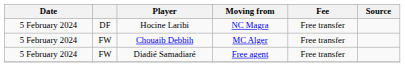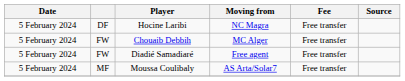 <table class="wikitable sortable" style="width:70%; text-align:center; font-size:85%; text-align:centre;">
 <tr>
 <th>Date</th>
 <th></th>
 <th>Player</th>
 <th>Moving from</th>
 <th>Fee</th>
 <th>Source</th>
 </tr>
 <tr>
 <td>5 February 2024</td>
 <td>DF</td>
 <td> Hocine Laribi</td>
 <td><a href='#'>NC Magra</a></td>
 <td>Free transfer</td>
 <td></td>
 </tr>
 <tr>
 <td>5 February 2024</td>
 <td>FW</td>
 <td> <a href='#'>Chouaib Debbih</a></td>
 <td><a href='#'>MC Alger</a></td>
 <td>Free transfer</td>
 <td></td>
 </tr>
 <tr>
 <td>5 February 2024</td>
 <td>FW</td>
 <td> Diadié Samadiaré</td>
 <td><a href='#'>Free agent</a></td>
 <td>Free transfer</td>
 <td></td>
 </tr>
 <tr>
+<td>5 February 2024</td>
+<td>MF</td>
+<td> Moussa Coulibaly</td>
+<td> <a href='#'>AS Arta/Solar7</a></td>
+<td>Free transfer</td>
+<td></td>
+</tr>
+<tr>
 </tr>
 </table>
